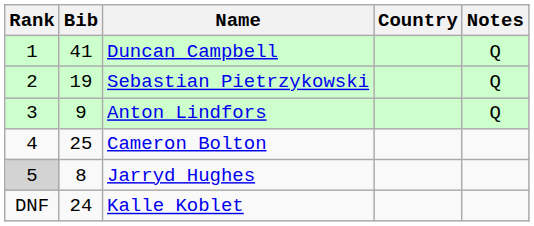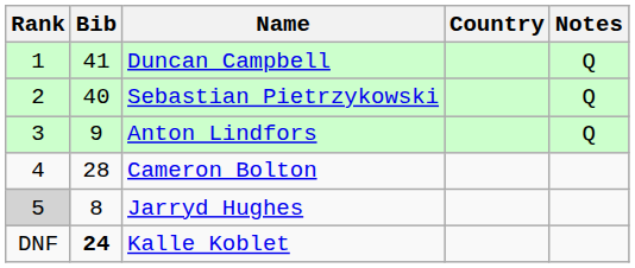 <table class="wikitable" style="text-align:center;">
 <tr>
 <th>Rank</th>
 <th>Bib</th>
 <th>Name</th>
 <th>Country</th>
 <th>Notes</th>
 </tr>
 <tr bgcolor="#ccffcc">
 <td>1</td>
 <td>41</td>
 <td align=left><a href='#'>Duncan Campbell</a></td>
 <td align=left></td>
 <td>Q</td>
 </tr>
 <tr bgcolor="#ccffcc">
 <td>2</td>
-<td>19</td>
+<td>40</td>
 <td align=left><a href='#'>Sebastian Pietrzykowski</a></td>
 <td align=left></td>
 <td>Q</td>
 </tr>
 <tr bgcolor="#ccffcc">
 <td>3</td>
 <td>9</td>
 <td align=left><a href='#'>Anton Lindfors</a></td>
 <td align=left></td>
 <td>Q</td>
 </tr>
 <tr>
 <td>4</td>
-<td>25</td>
+<td>28</td>
 <td align=left><a href='#'>Cameron Bolton</a></td>
 <td align=left></td>
 <td></td>
 </tr>
 <tr>
 <td style="background: lightgrey;">5</td>
 <td>8</td>
 <td align=left><a href='#'>Jarryd Hughes</a></td>
 <td align=left></td>
 <td></td>
 </tr>
 <tr>
 <td>DNF</td>
-<td>24</td>
+<td><strong>24</strong></td>
 <td align=left><a href='#'>Kalle Koblet</a></td>
 <td align=left></td>
 <td></td>
 </tr>
 </table>
